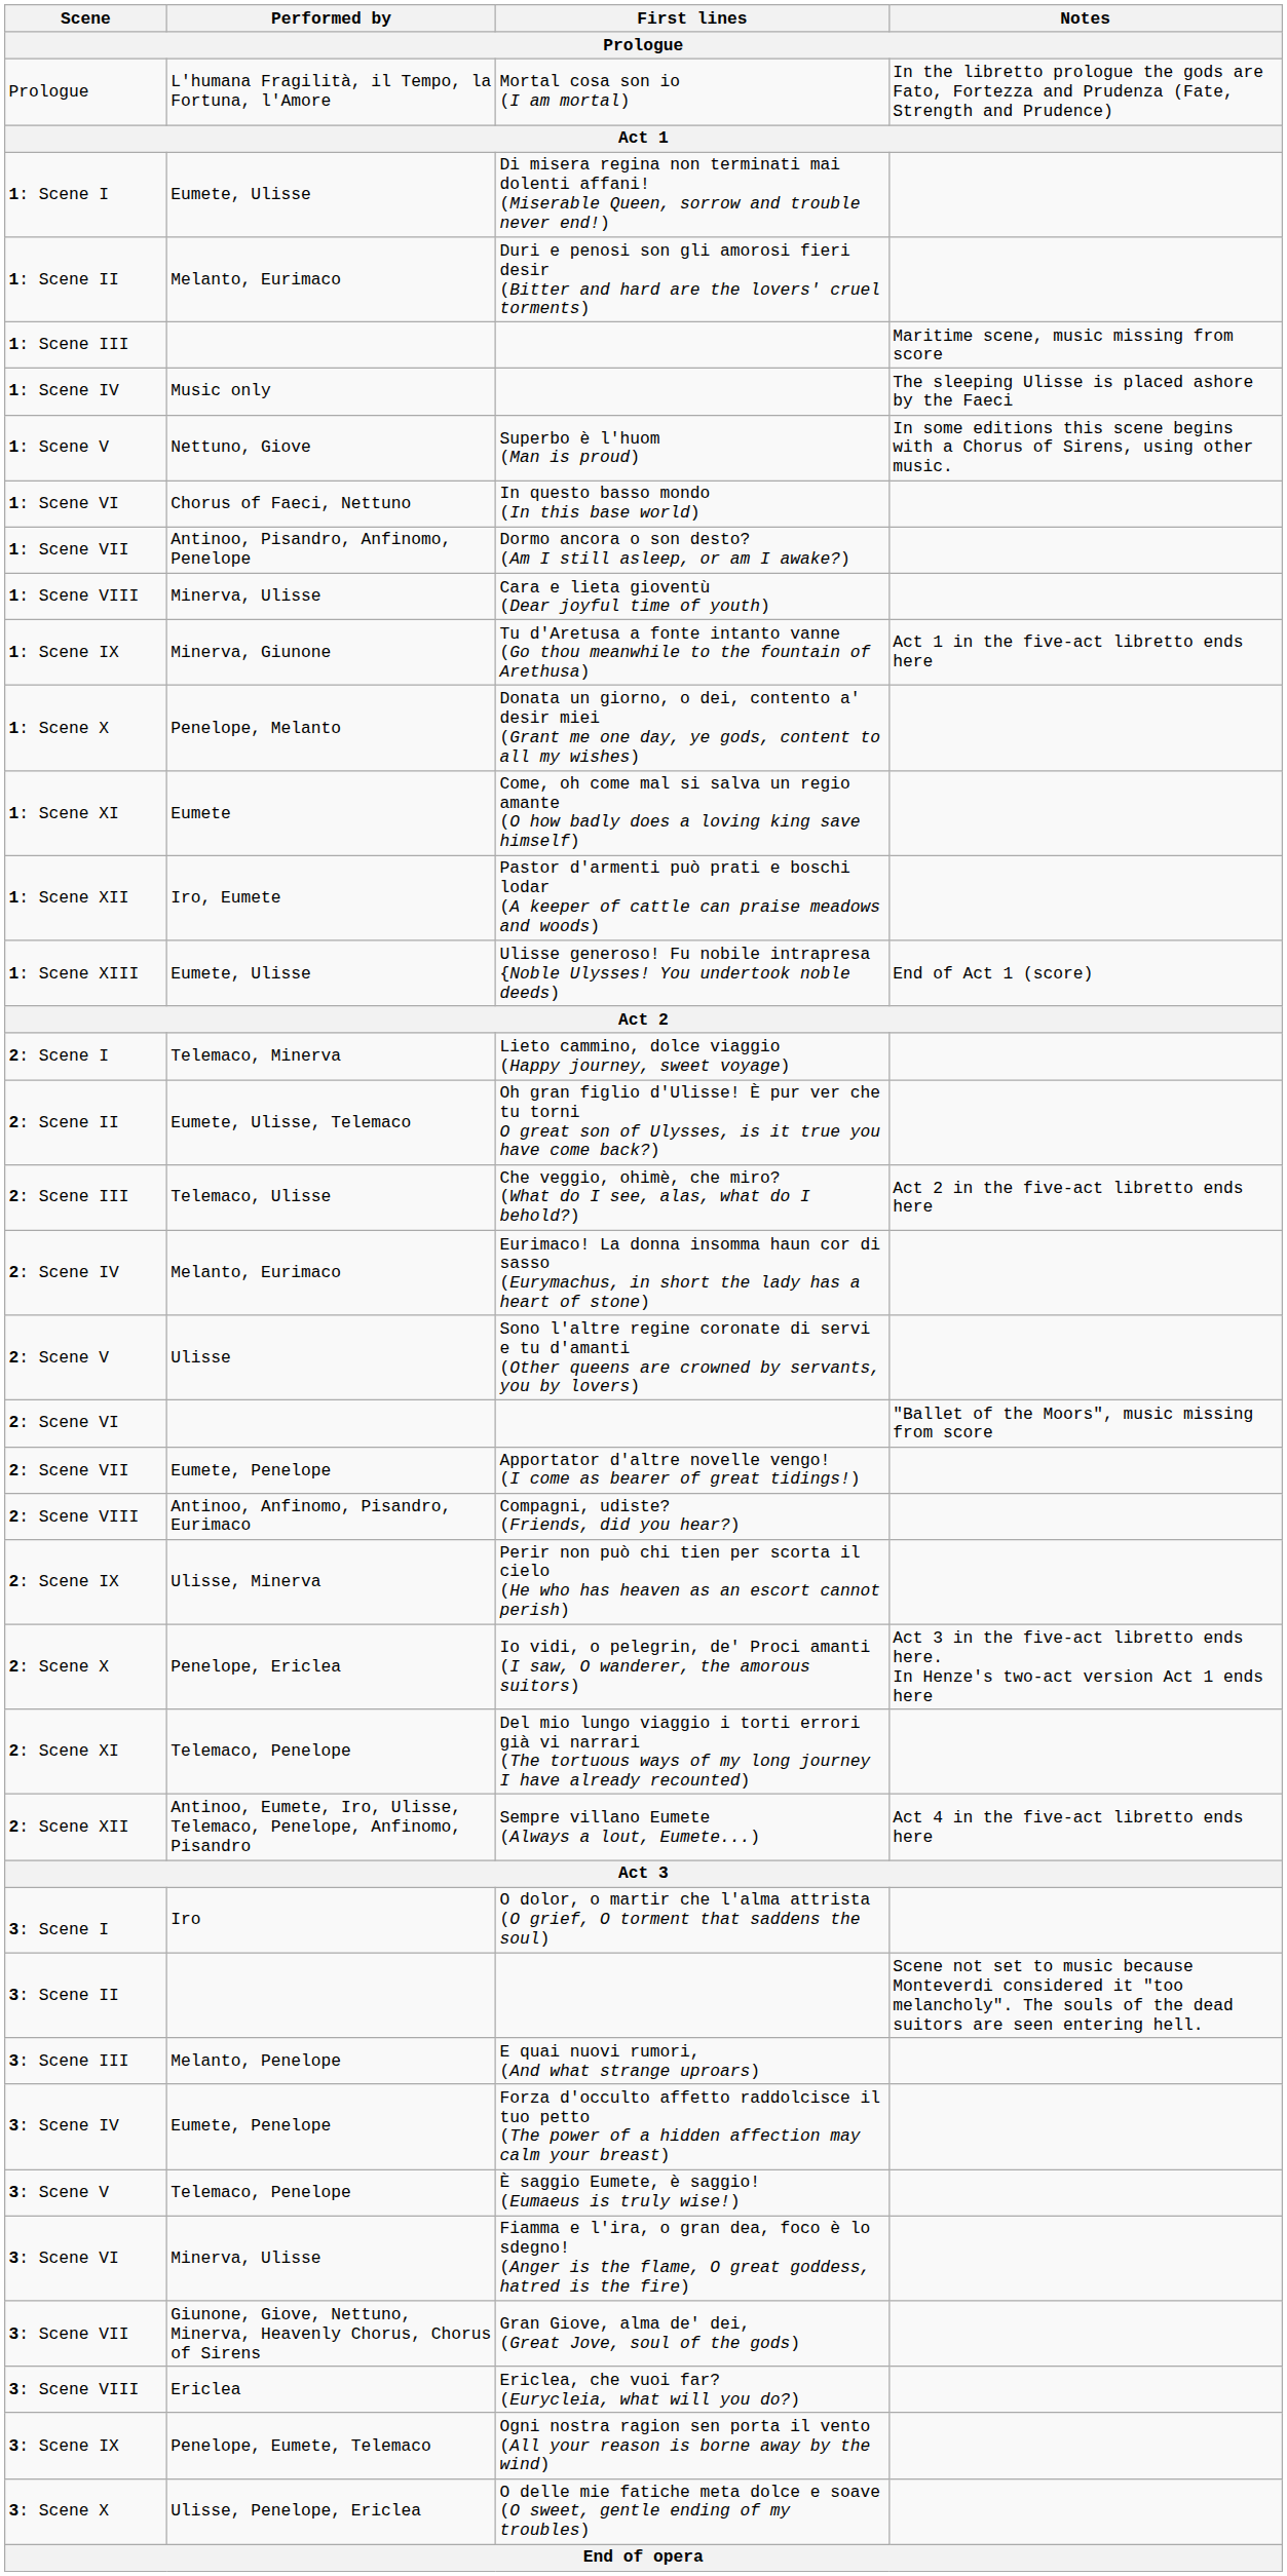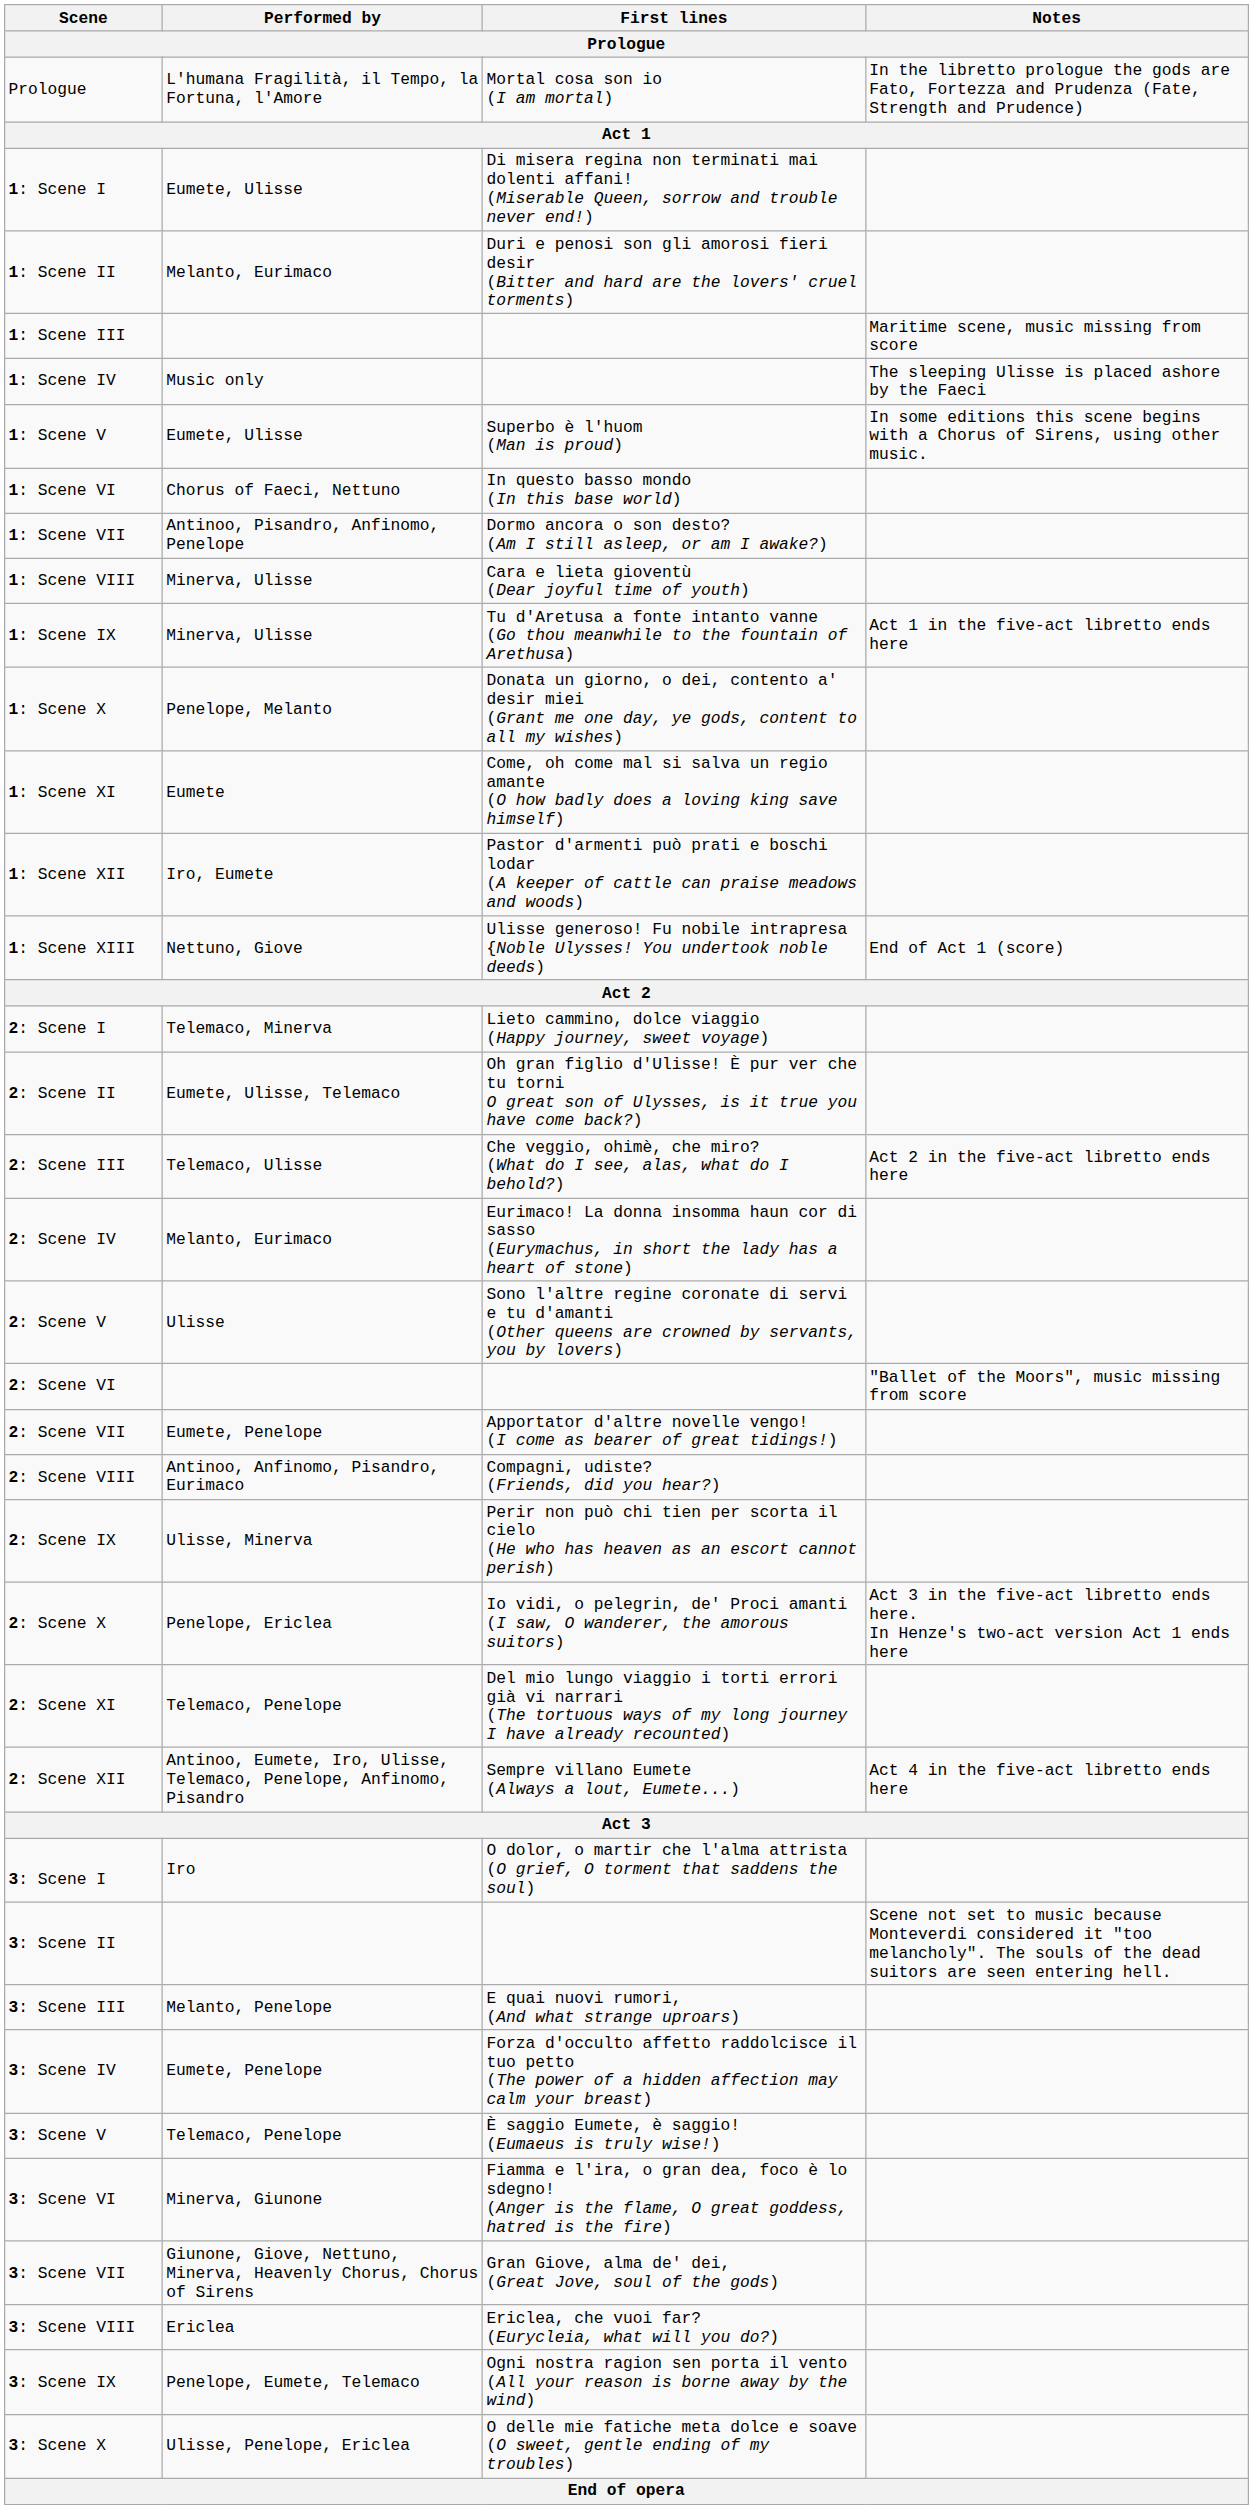 <table class="wikitable">
 <tr>
 <th width= 120>Scene</th>
 <th width= 250>Performed by</th>
 <th width= 300>First lines</th>
 <th width= 300>Notes</th>
 </tr>
 <tr>
 <th colspan= "4">Prologue</th>
 </tr>
 <tr>
 <td>Prologue</td>
 <td>L'humana Fragilità, il Tempo, la Fortuna, l'Amore</td>
 <td>Mortal cosa son io<br>(<em>I am mortal</em>)</td>
 <td>In the libretto prologue the gods are Fato, Fortezza and Prudenza (Fate, Strength and Prudence)</td>
 </tr>
 <tr>
 <th colspan= "4">Act 1</th>
 </tr>
 <tr>
 <td><strong>1</strong>: Scene I</td>
 <td>Eumete, Ulisse</td>
 <td>Di misera regina non terminati mai dolenti affani!<br>(<em>Miserable Queen, sorrow and trouble never end!</em>)</td>
 <td></td>
 </tr>
 <tr>
 <td><strong>1</strong>: Scene II</td>
 <td>Melanto, Eurimaco</td>
 <td>Duri e penosi son gli amorosi fieri desir<br>(<em>Bitter and hard are the lovers' cruel torments</em>)</td>
 <td></td>
 </tr>
 <tr>
 <td><strong>1</strong>: Scene III</td>
 <td></td>
 <td></td>
 <td>Maritime scene, music missing from score</td>
 </tr>
 <tr>
 <td><strong>1</strong>: Scene IV</td>
 <td>Music only</td>
 <td></td>
 <td>The sleeping Ulisse is placed ashore by the Faeci</td>
 </tr>
 <tr>
 <td><strong>1</strong>: Scene V</td>
-<td>Nettuno, Giove</td>
+<td>Eumete, Ulisse</td>
 <td>Superbo è l'huom <br>(<em>Man is proud</em>)</td>
 <td>In some editions this scene begins with a Chorus of Sirens, using other music.</td>
 </tr>
 <tr>
 <td><strong>1</strong>: Scene VI</td>
 <td>Chorus of Faeci, Nettuno</td>
 <td>In questo basso mondo<br>(<em>In this base world</em>)</td>
 <td></td>
 </tr>
 <tr>
 <td><strong>1</strong>: Scene VII</td>
 <td>Antinoo, Pisandro, Anfinomo, Penelope</td>
 <td>Dormo ancora o son desto?<br>(<em>Am I still asleep, or am I awake?</em>)</td>
 <td></td>
 </tr>
 <tr>
 <td><strong>1</strong>: Scene VIII</td>
 <td>Minerva, Ulisse</td>
 <td>Cara e lieta gioventù<br>(<em>Dear joyful time of youth</em>)</td>
 <td></td>
 </tr>
 <tr>
 <td><strong>1</strong>: Scene IX</td>
-<td>Minerva, Giunone</td>
+<td>Minerva, Ulisse</td>
 <td>Tu d'Aretusa a fonte intanto vanne<br>(<em>Go thou meanwhile to the fountain of Arethusa</em>)</td>
 <td>Act 1 in the five-act libretto ends here</td>
 </tr>
 <tr>
 <td><strong>1</strong>: Scene X</td>
 <td>Penelope, Melanto</td>
 <td>Donata un giorno, o dei, contento a' desir miei<br>(<em>Grant me one day, ye gods, content to all my wishes</em>)</td>
 <td></td>
 </tr>
 <tr>
 <td><strong>1</strong>: Scene XI</td>
 <td>Eumete</td>
 <td>Come, oh come mal si salva un regio amante<br>(<em>O how badly does a loving king save himself</em>)</td>
 <td></td>
 </tr>
 <tr>
 <td><strong>1</strong>: Scene XII</td>
 <td>Iro, Eumete</td>
 <td>Pastor d'armenti può prati e boschi lodar<br>(<em>A keeper of cattle can praise meadows and woods</em>)</td>
 <td></td>
 </tr>
 <tr>
 <td><strong>1</strong>: Scene XIII</td>
-<td>Eumete, Ulisse</td>
+<td>Nettuno, Giove</td>
 <td>Ulisse generoso! Fu nobile intrapresa<br>{<em>Noble Ulysses! You undertook noble deeds</em>)</td>
 <td>End of Act 1 (score)</td>
 </tr>
 <tr>
 <th colspan= "4">Act 2</th>
 </tr>
 <tr>
 <td><strong>2</strong>: Scene I</td>
 <td>Telemaco, Minerva</td>
 <td>Lieto cammino, dolce viaggio<br>(<em>Happy journey, sweet voyage</em>)</td>
 <td></td>
 </tr>
 <tr>
 <td><strong>2</strong>: Scene II</td>
 <td>Eumete, Ulisse, Telemaco</td>
 <td>Oh gran figlio d'Ulisse! È pur ver che tu torni<br><em>O great son of Ulysses, is it true you have come back?</em>)</td>
 <td></td>
 </tr>
 <tr>
 <td><strong>2</strong>: Scene III</td>
 <td>Telemaco, Ulisse</td>
 <td>Che veggio, ohimè, che miro?<br>(<em>What do I see, alas, what do I behold?</em>)</td>
 <td>Act 2 in the five-act libretto ends here</td>
 </tr>
 <tr>
 <td><strong>2</strong>: Scene IV</td>
 <td>Melanto, Eurimaco</td>
 <td>Eurimaco! La donna insomma haun cor di sasso<br>(<em>Eurymachus, in short the lady has a heart of stone</em>)</td>
 <td></td>
 </tr>
 <tr>
 <td><strong>2</strong>: Scene V</td>
 <td>Ulisse</td>
 <td>Sono l'altre regine coronate di servi e tu d'amanti<br>(<em>Other queens are crowned by servants, you by lovers</em>)</td>
 <td></td>
 </tr>
 <tr>
 <td><strong>2</strong>: Scene VI</td>
 <td></td>
 <td></td>
 <td>"Ballet of the Moors", music missing from score</td>
 </tr>
 <tr>
 <td><strong>2</strong>: Scene VII</td>
 <td>Eumete, Penelope</td>
 <td>Apportator d'altre novelle vengo!<br>(<em>I come as bearer of great tidings!</em>)</td>
 <td></td>
 </tr>
 <tr>
 <td><strong>2</strong>: Scene VIII</td>
 <td>Antinoo, Anfinomo, Pisandro, Eurimaco</td>
 <td>Compagni, udiste?<br>(<em>Friends, did you hear?</em>)</td>
 <td></td>
 </tr>
 <tr>
 <td><strong>2</strong>: Scene IX</td>
 <td>Ulisse, Minerva</td>
 <td>Perir non può chi tien per scorta il cielo<br>(<em>He who has heaven as an escort cannot perish</em>)</td>
 <td></td>
 </tr>
 <tr>
 <td><strong>2</strong>: Scene X</td>
 <td>Penelope, Ericlea</td>
 <td>Io vidi, o pelegrin, de' Proci amanti<br>(<em>I saw, O wanderer, the amorous suitors</em>)</td>
 <td>Act 3 in the five-act libretto ends here.<br>In Henze's two-act version Act 1 ends here</td>
 </tr>
 <tr>
 <td><strong>2</strong>: Scene XI</td>
 <td>Telemaco, Penelope</td>
 <td>Del mio lungo viaggio i torti errori già vi narrari<br>(<em>The tortuous ways of my long journey I have already recounted</em>)</td>
 <td></td>
 </tr>
 <tr>
 <td><strong>2</strong>: Scene XII</td>
 <td>Antinoo, Eumete, Iro, Ulisse, Telemaco, Penelope, Anfinomo, Pisandro</td>
 <td>Sempre villano Eumete<br>(<em>Always a lout, Eumete...</em>)</td>
 <td>Act 4 in the five-act libretto ends here</td>
 </tr>
 <tr>
 <th colspan= "4">Act 3</th>
 </tr>
 <tr>
 <td><br><strong>3</strong>: Scene I</td>
 <td>Iro</td>
 <td>O dolor, o martir che l'alma attrista<br>(<em>O grief, O torment that saddens the soul</em>)</td>
 <td></td>
 </tr>
 <tr>
 <td><strong>3</strong>: Scene II</td>
 <td></td>
 <td></td>
 <td>Scene not set to music because Monteverdi considered it "too melancholy". The souls of the dead suitors are seen entering hell.</td>
 </tr>
 <tr>
 <td><strong>3</strong>: Scene III</td>
 <td>Melanto, Penelope</td>
 <td>E quai nuovi rumori,<br>(<em>And what strange uproars</em>)</td>
 <td></td>
 </tr>
 <tr>
 <td><strong>3</strong>: Scene IV</td>
 <td>Eumete, Penelope</td>
 <td>Forza d'occulto affetto raddolcisce il tuo petto<br>(<em>The power of a hidden affection may calm your breast</em>)</td>
 <td></td>
 </tr>
 <tr>
 <td><strong>3</strong>: Scene V</td>
 <td>Telemaco, Penelope</td>
 <td>È saggio Eumete, è saggio!<br>(<em>Eumaeus is truly wise!</em>)</td>
 <td></td>
 </tr>
 <tr>
 <td><strong>3</strong>: Scene VI</td>
-<td>Minerva, Ulisse</td>
+<td>Minerva, Giunone</td>
 <td>Fiamma e l'ira, o gran dea, foco è lo sdegno!<br>(<em>Anger is the flame, O great goddess, hatred is the fire</em>)</td>
 <td></td>
 </tr>
 <tr>
 <td><strong>3</strong>: Scene VII</td>
 <td>Giunone, Giove, Nettuno, Minerva, Heavenly Chorus, Chorus of Sirens</td>
 <td>Gran Giove, alma de' dei,<br>(<em>Great Jove, soul of the gods</em>)</td>
 <td></td>
 </tr>
 <tr>
 <td><strong>3</strong>: Scene VIII</td>
 <td>Ericlea</td>
 <td>Ericlea, che vuoi far?<br>(<em>Eurycleia, what will you do?</em>)</td>
 <td></td>
 </tr>
 <tr>
 <td><strong>3</strong>: Scene IX</td>
 <td>Penelope, Eumete, Telemaco</td>
 <td>Ogni nostra ragion sen porta il vento<br>(<em>All your reason is borne away by the wind</em>)</td>
 <td></td>
 </tr>
 <tr>
 <td><strong>3</strong>: Scene X</td>
 <td>Ulisse, Penelope, Ericlea</td>
 <td>O delle mie fatiche meta dolce e soave<br>(<em>O sweet, gentle ending of my troubles</em>)</td>
 <td></td>
 </tr>
 <tr>
 <th colspan= "4">End of opera</th>
 </tr>
 </table>
